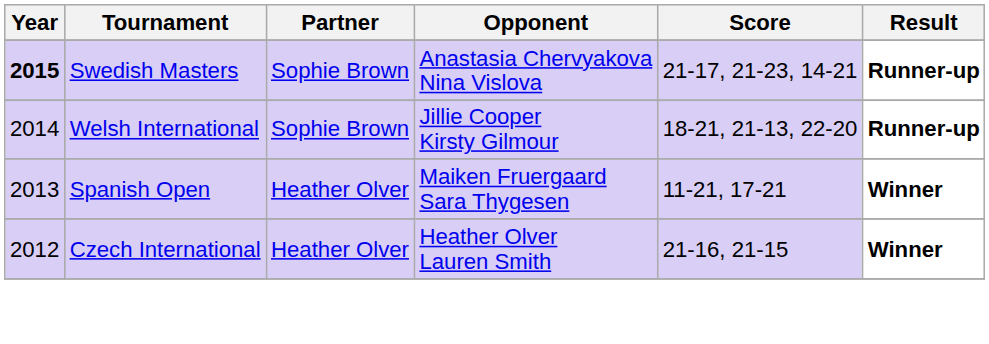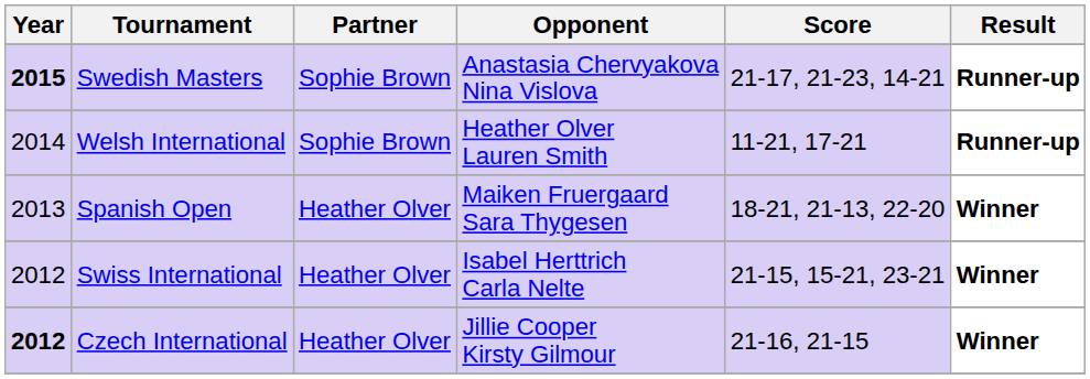 <table class="sortable wikitable" style="font-size: 90%;">
 <tr>
 <th>Year</th>
 <th>Tournament</th>
 <th>Partner</th>
 <th>Opponent</th>
 <th>Score</th>
 <th>Result</th>
 </tr>
 <tr>
 </tr>
 <tr style="background:#D8CEF6">
 <td align="center"><strong>2015</strong></td>
 <td align="left"><a href='#'>Swedish Masters</a></td>
 <td align="left"> <a href='#'>Sophie Brown</a></td>
 <td align="left"> <a href='#'>Anastasia Chervyakova</a> <br>  <a href='#'>Nina Vislova</a></td>
 <td align="left">21-17, 21-23, 14-21</td>
 <td style="text-align:left; background:white"> <strong>Runner-up</strong></td>
 </tr>
 <tr>
 </tr>
 <tr style="background:#D8CEF6">
 <td align="center">2014</td>
 <td align="left"><a href='#'>Welsh International</a></td>
 <td align="left"> <a href='#'>Sophie Brown</a></td>
-<td align="left"> <a href='#'>Jillie Cooper</a> <br>  <a href='#'>Kirsty Gilmour</a></td>
-<td align="left">18-21, 21-13, 22-20</td>
+<td align="left"> <a href='#'>Heather Olver</a> <br>  <a href='#'>Lauren Smith</a></td>
+<td align="left">11-21, 17-21</td>
 <td style="text-align:left; background:white"> <strong>Runner-up</strong></td>
 </tr>
 <tr>
 </tr>
 <tr style="background:#D8CEF6">
 <td align="center">2013</td>
 <td align="left"><a href='#'>Spanish Open</a></td>
 <td align="left"> <a href='#'>Heather Olver</a></td>
 <td align="left"> <a href='#'>Maiken Fruergaard</a> <br>  <a href='#'>Sara Thygesen</a></td>
-<td align="left">11-21, 17-21</td>
+<td align="left">18-21, 21-13, 22-20</td>
 <td style="text-align:left; background:white"> <strong>Winner</strong></td>
-</tr>
-<tr>
 </tr>
 <tr>
 </tr>
 <tr style="background:#D8CEF6">
 <td align="center">2012</td>
+<td align="left"><a href='#'>Swiss International</a></td>
+<td align="left"> <a href='#'>Heather Olver</a></td>
+<td align="left"> <a href='#'>Isabel Herttrich</a> <br>  <a href='#'>Carla Nelte</a></td>
+<td align="left">21-15, 15-21, 23-21</td>
+<td style="text-align:left; background:white"> <strong>Winner</strong></td>
+</tr>
+<tr>
+</tr>
+<tr style="background:#D8CEF6">
+<td align="center"><strong>2012</strong></td>
 <td align="left"><a href='#'>Czech International</a></td>
 <td align="left"> <a href='#'>Heather Olver</a></td>
-<td align="left"> <a href='#'>Heather Olver</a> <br>  <a href='#'>Lauren Smith</a></td>
+<td align="left"> <a href='#'>Jillie Cooper</a> <br>  <a href='#'>Kirsty Gilmour</a></td>
 <td align="left">21-16, 21-15</td>
 <td style="text-align:left; background:white"> <strong>Winner</strong></td>
 </tr>
 <tr>
 </tr>
 </table>
